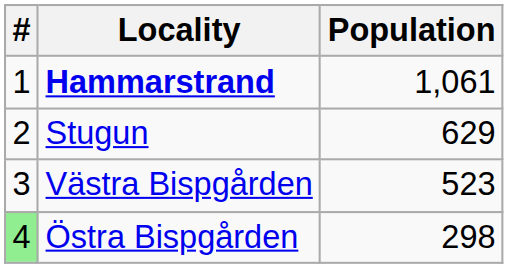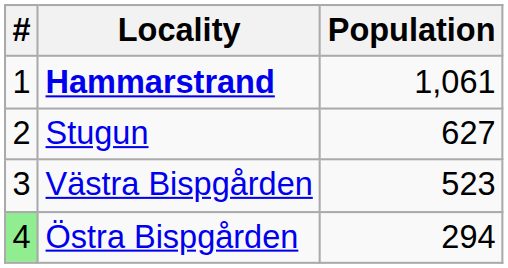 <table class="wikitable">
 <tr>
 <th>#</th>
 <th>Locality</th>
 <th>Population</th>
 </tr>
 <tr>
 <td>1</td>
 <td><strong><a href='#'>Hammarstrand</a></strong></td>
 <td align="right">1,061</td>
 </tr>
 <tr>
 <td>2</td>
 <td><a href='#'>Stugun</a></td>
-<td align="right">629</td>
+<td align="right">627</td>
 </tr>
 <tr>
 <td>3</td>
 <td><a href='#'>Västra Bispgården</a></td>
 <td align="right">523</td>
 </tr>
 <tr>
 <td style="background: lightgreen;">4</td>
 <td><a href='#'>Östra Bispgården</a></td>
-<td align="right">298</td>
+<td align="right">294</td>
 </tr>
 </table>
